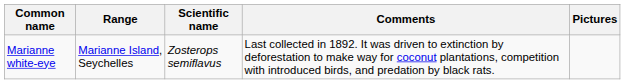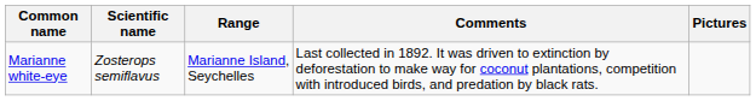 <table class="wikitable sortable">
 <tr>
 <th>Common name</th>
+<th>Scientific name</th>
 <th>Range</th>
-<th>Scientific name</th>
 <th class="unsortable">Comments</th>
 <th class="unsortable">Pictures</th>
 </tr>
 <tr>
 <td><a href='#'>Marianne white-eye</a></td>
+<td><em>Zosterops semiflavus</em></td>
 <td><a href='#'>Marianne Island</a>, Seychelles</td>
-<td><em>Zosterops semiflavus</em></td>
 <td>Last collected in 1892. It was driven to extinction by deforestation to make way for <a href='#'>coconut</a> plantations, competition with introduced birds, and predation by black rats.</td>
 <td></td>
 </tr>
 </table>
